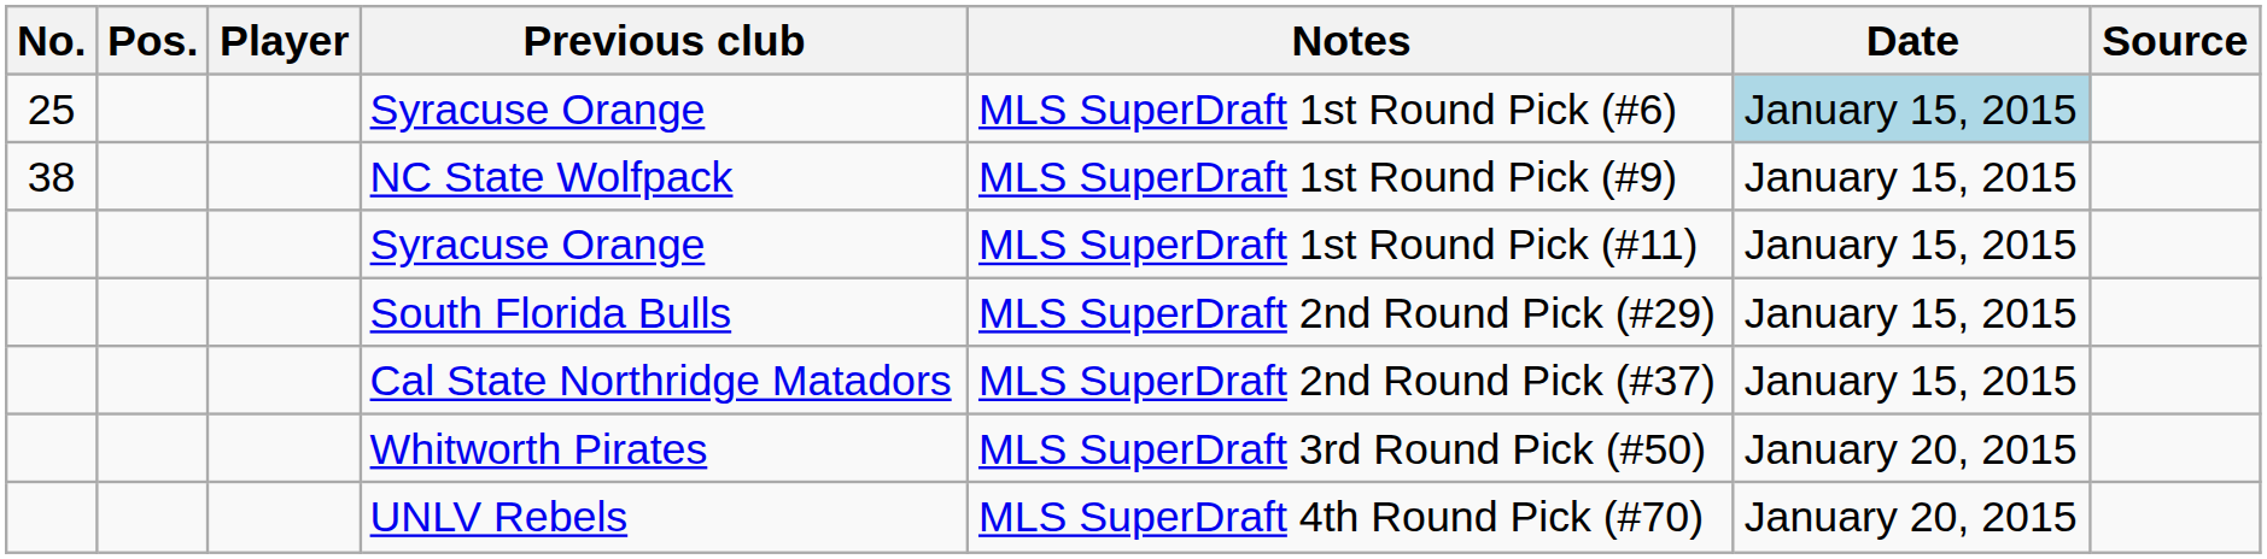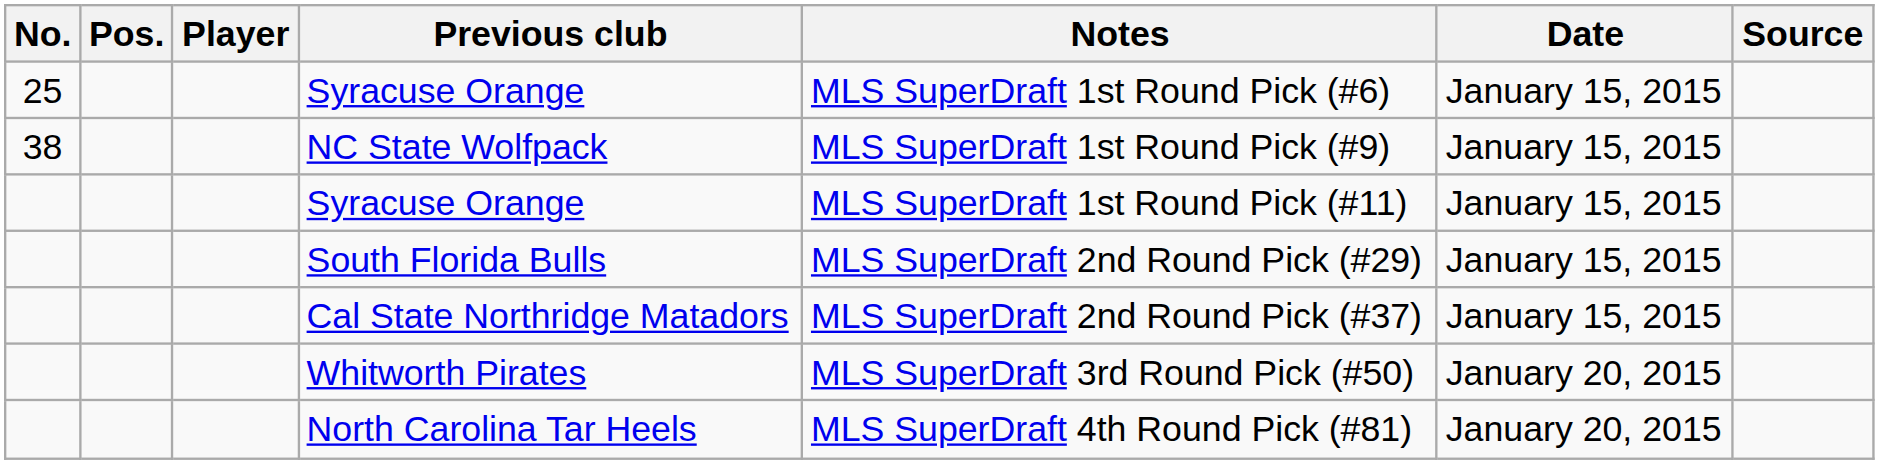 <table class="wikitable sortable" style="width:90%; text-align:center; font-size:95%; text-align:left;">
 <tr>
 <th><strong>No.</strong></th>
 <th><strong>Pos.</strong></th>
 <th><strong>Player</strong></th>
 <th><strong>Previous club</strong></th>
 <th><strong>Notes</strong></th>
 <th><strong>Date</strong></th>
 <th><strong>Source</strong></th>
 </tr>
 <tr>
 <td align=center>25</td>
 <td align=center></td>
 <td></td>
 <td> <a href='#'>Syracuse Orange</a></td>
 <td><a href='#'>MLS SuperDraft</a> 1st Round Pick (#6)</td>
-<td style="background: lightblue;">January 15, 2015</td>
+<td>January 15, 2015</td>
 <td></td>
 </tr>
 <tr>
 <td align=center>38</td>
 <td align=center></td>
 <td></td>
 <td> <a href='#'>NC State Wolfpack</a></td>
 <td><a href='#'>MLS SuperDraft</a> 1st Round Pick (#9)</td>
 <td>January 15, 2015</td>
 <td></td>
 </tr>
 <tr>
 <td align=center></td>
 <td align=center></td>
 <td></td>
 <td> <a href='#'>Syracuse Orange</a></td>
 <td><a href='#'>MLS SuperDraft</a> 1st Round Pick (#11)</td>
 <td>January 15, 2015</td>
 <td></td>
 </tr>
 <tr>
 <td align=center></td>
 <td align=center></td>
 <td></td>
 <td> <a href='#'>South Florida Bulls</a></td>
 <td><a href='#'>MLS SuperDraft</a> 2nd Round Pick (#29)</td>
 <td>January 15, 2015</td>
 <td></td>
 </tr>
 <tr>
 <td align=center></td>
 <td align=center></td>
 <td></td>
 <td> <a href='#'>Cal State Northridge Matadors</a></td>
 <td><a href='#'>MLS SuperDraft</a> 2nd Round Pick (#37)</td>
 <td>January 15, 2015</td>
 <td></td>
 </tr>
 <tr>
 <td align=center></td>
 <td align=center></td>
 <td></td>
 <td> <a href='#'>Whitworth Pirates</a></td>
 <td><a href='#'>MLS SuperDraft</a> 3rd Round Pick (#50)</td>
 <td>January 20, 2015</td>
 <td></td>
 </tr>
 <tr>
 <td align=center></td>
 <td align=center></td>
 <td></td>
-<td> <a href='#'>UNLV Rebels</a></td>
-<td><a href='#'>MLS SuperDraft</a> 4th Round Pick (#70)</td>
+<td> <a href='#'>North Carolina Tar Heels</a></td>
+<td><a href='#'>MLS SuperDraft</a> 4th Round Pick (#81)</td>
 <td>January 20, 2015</td>
 <td></td>
 </tr>
 </table>
